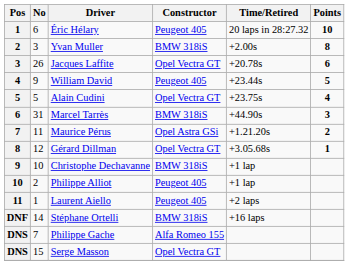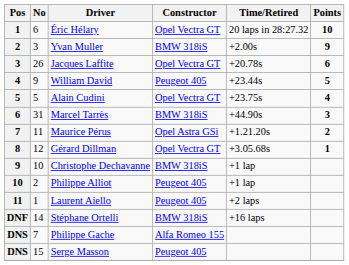 <table class="wikitable" style="font-size: 80%;">
 <tr>
 <th>Pos</th>
 <th>No</th>
 <th>Driver</th>
 <th>Constructor</th>
 <th>Time/Retired</th>
 <th>Points</th>
 </tr>
 <tr>
 <th>1</th>
 <td>6</td>
 <td> <a href='#'>Éric Hélary</a></td>
-<td><a href='#'>Peugeot 405</a></td>
+<td><a href='#'> Opel Vectra GT</a></td>
 <td>20 laps in 28:27.32</td>
 <td align=center><strong>10</strong></td>
 </tr>
 <tr>
 <th>2</th>
 <td>3</td>
 <td> <a href='#'>Yvan Muller</a></td>
 <td><a href='#'>BMW 318iS</a></td>
 <td>+2.00s</td>
-<td align=center><strong>8</strong></td>
+<td align=center><strong>9</strong></td>
 </tr>
 <tr>
 <th>3</th>
 <td>26</td>
 <td> <a href='#'>Jacques Laffite</a></td>
 <td><a href='#'> Opel Vectra GT</a></td>
 <td>+20.78s</td>
 <td align=center><strong>6</strong></td>
 </tr>
 <tr>
 <th>4</th>
 <td>9</td>
 <td> <a href='#'>William David</a></td>
 <td><a href='#'>Peugeot 405</a></td>
 <td>+23.44s</td>
 <td align=center><strong>5</strong></td>
 </tr>
 <tr>
 <th>5</th>
 <td>5</td>
 <td> <a href='#'>Alain Cudini</a></td>
 <td><a href='#'> Opel Vectra GT</a></td>
 <td>+23.75s</td>
 <td align=center><strong>4</strong></td>
 </tr>
 <tr>
 <th>6</th>
 <td>31</td>
 <td> <a href='#'>Marcel Tarrès</a></td>
 <td><a href='#'>BMW 318iS</a></td>
 <td>+44.90s</td>
 <td align=center><strong>3</strong></td>
 </tr>
 <tr>
 <th>7</th>
 <td>11</td>
 <td> <a href='#'>Maurice Pérus</a></td>
 <td><a href='#'>Opel Astra GSi</a></td>
 <td>+1.21.20s</td>
 <td align=center><strong>2</strong></td>
 </tr>
 <tr>
 <th>8</th>
 <td>12</td>
 <td> <a href='#'>Gérard Dillman</a></td>
 <td><a href='#'> Opel Vectra GT</a></td>
 <td>+3.05.68s</td>
 <td align=center><strong>1</strong></td>
 </tr>
 <tr>
 <th>9</th>
 <td>10</td>
 <td> <a href='#'>Christophe Dechavanne</a></td>
 <td><a href='#'>BMW 318iS</a></td>
 <td>+1 lap</td>
 <td></td>
 </tr>
 <tr>
 <th>10</th>
 <td>2</td>
 <td> <a href='#'>Philippe Alliot</a></td>
 <td><a href='#'>Peugeot 405</a></td>
 <td>+1 lap</td>
 <td></td>
 </tr>
 <tr>
 <th>11</th>
 <td>1</td>
 <td> <a href='#'>Laurent Aiello</a></td>
 <td><a href='#'>Peugeot 405</a></td>
 <td>+2 laps</td>
 <td></td>
 </tr>
 <tr>
 <th>DNF</th>
 <td>14</td>
 <td> <a href='#'>Stéphane Ortelli</a></td>
 <td><a href='#'>BMW 318iS</a></td>
 <td>+16 laps</td>
 <td></td>
 </tr>
 <tr>
 <th>DNS</th>
 <td>7</td>
 <td> <a href='#'>Philippe Gache</a></td>
 <td><a href='#'>Alfa Romeo 155</a></td>
 <td></td>
 <td></td>
 </tr>
 <tr>
 <th>DNS</th>
 <td>15</td>
 <td> <a href='#'>Serge Masson</a></td>
-<td><a href='#'> Opel Vectra GT</a></td>
+<td><a href='#'>Peugeot 405</a></td>
 <td></td>
 <td></td>
 </tr>
 <tr>
 </tr>
 </table>
